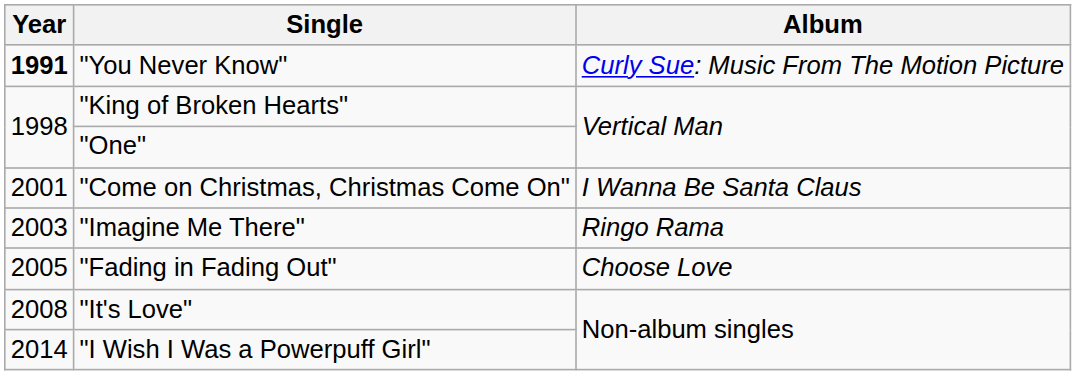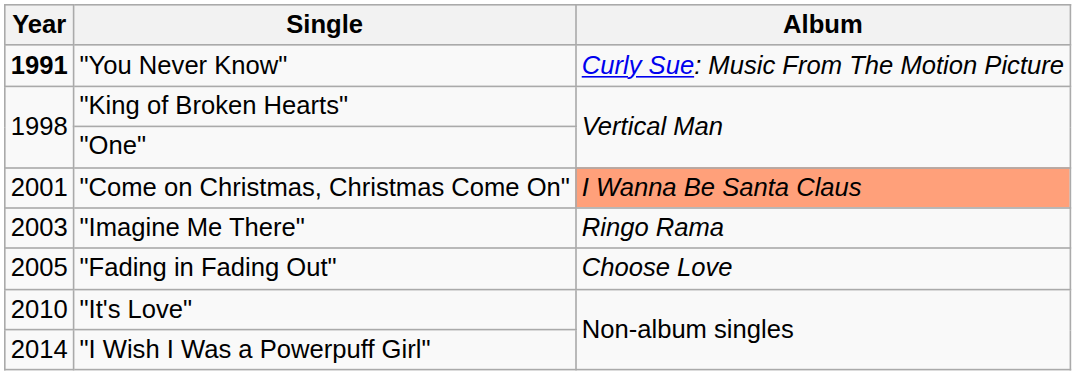 <table class="wikitable">
 <tr>
 <th scope="col" rowspan="1">Year</th>
 <th scope="col" rowspan="1">Single</th>
 <th scope="col" rowspan="1">Album</th>
 </tr>
 <tr>
 <td><strong>1991</strong></td>
 <td>"You Never Know"</td>
 <td><em><a href='#'>Curly Sue</a>: Music From The Motion Picture</em></td>
 </tr>
 <tr>
 <td style="text-align:left" rowspan="2">1998</td>
 <td>"King of Broken Hearts"</td>
 <td rowspan="2"><em>Vertical Man</em></td>
 </tr>
 <tr>
 <td>"One"</td>
 </tr>
 <tr>
 <td>2001</td>
 <td>"Come on Christmas, Christmas Come On"</td>
-<td><em>I Wanna Be Santa Claus</em></td>
+<td style="background: lightsalmon;"><em>I Wanna Be Santa Claus</em></td>
 </tr>
 <tr>
 <td>2003</td>
 <td>"Imagine Me There"</td>
 <td><em>Ringo Rama</em></td>
 </tr>
 <tr>
 <td>2005</td>
 <td>"Fading in Fading Out"</td>
 <td><em>Choose Love</em></td>
 </tr>
 <tr>
-<td>2008</td>
+<td>2010</td>
 <td>"It's Love"</td>
 <td rowspan="2">Non-album singles</td>
 </tr>
 <tr>
 <td>2014</td>
 <td>"I Wish I Was a Powerpuff Girl"</td>
 </tr>
 </table>
